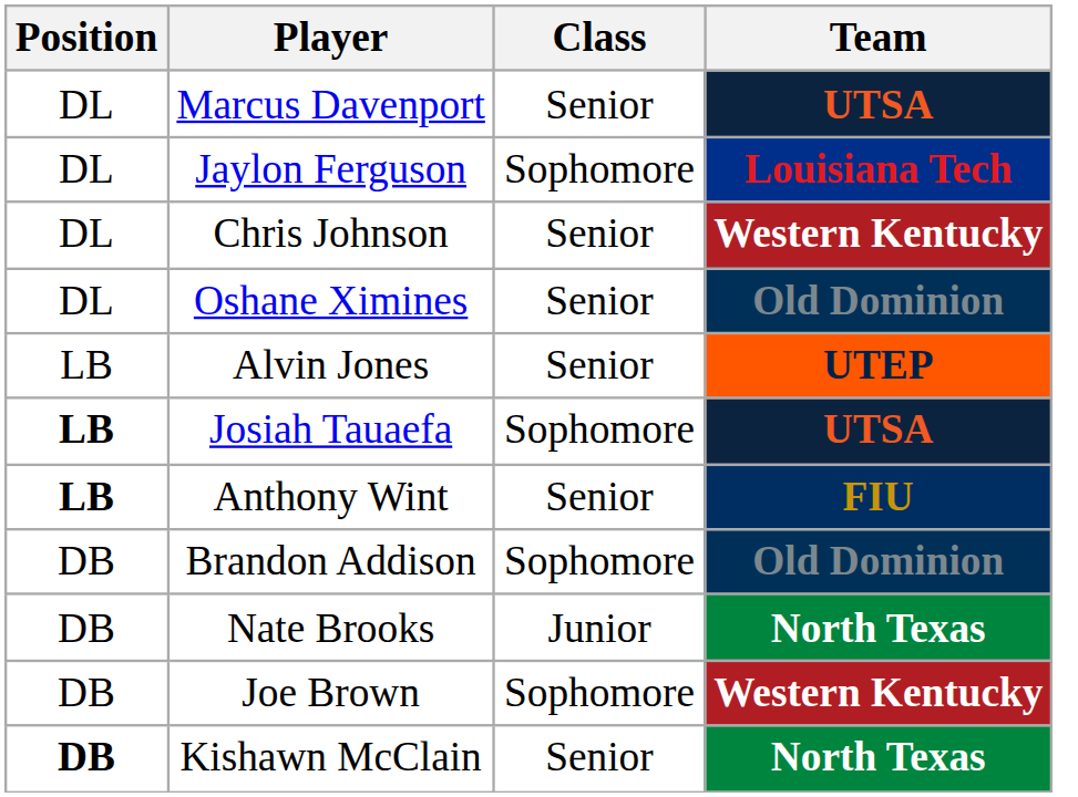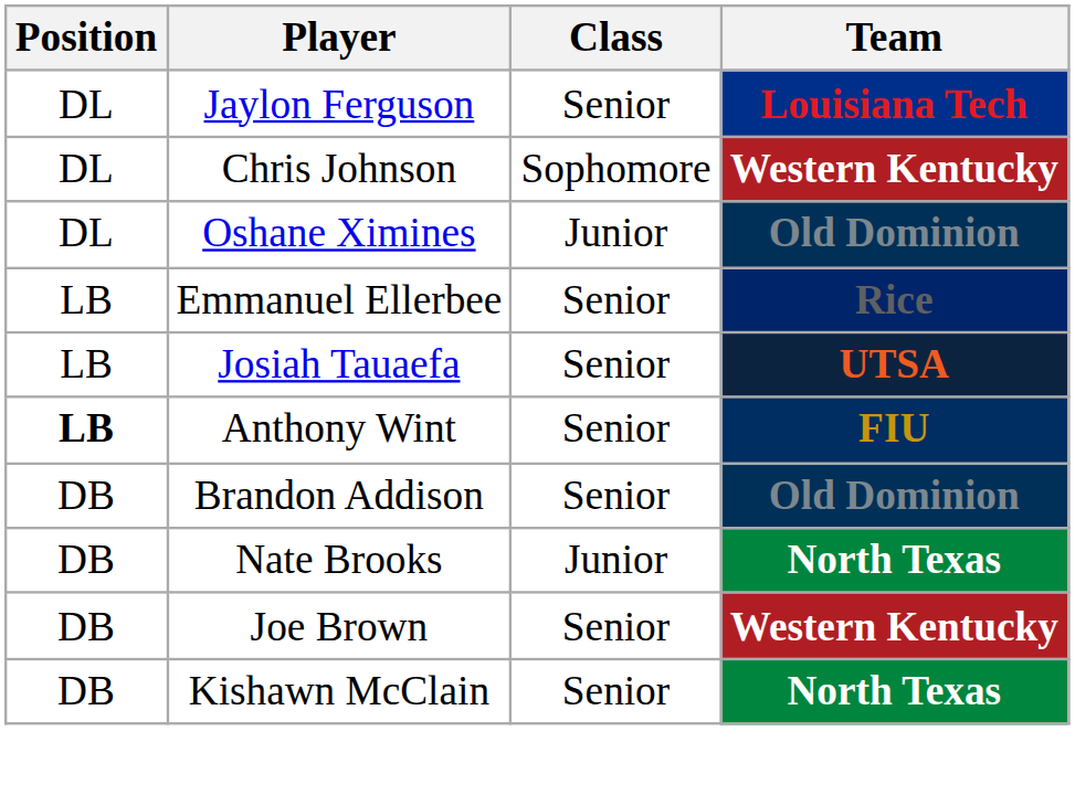 <table class="wikitable sortable">
 <tr>
 <th>Position</th>
 <th>Player</th>
 <th>Class</th>
 <th>Team</th>
 </tr>
 <tr style="text-align:center;">
 <td style="background:white">DL</td>
-<td style="background:white"><a href='#'>Marcus Davenport</a></td>
+<td style="background:white"><a href='#'>Jaylon Ferguson</a></td>
 <td style="background:white">Senior</td>
-<th style="background:#0c2340; color:#f15a22;">UTSA</th>
-</tr>
-<tr style="text-align:center;">
-<td style="background:white">DL</td>
-<td style="background:white"><a href='#'>Jaylon Ferguson</a></td>
-<td style="background:white">Sophomore</td>
 <th style="background:#002F8B; color:#E31B23;">Louisiana Tech</th>
 </tr>
 <tr style="text-align:center;">
 <td style="background:white">DL</td>
 <td style="background:white">Chris Johnson</td>
-<td style="background:white">Senior</td>
+<td style="background:white">Sophomore</td>
 <th style="background:#B01E24; color:#FFFFFF;">Western Kentucky</th>
 </tr>
 <tr style="text-align:center;">
 <td style="background:white">DL</td>
 <td style="background:white"><a href='#'>Oshane Ximines</a></td>
-<td style="background:white">Senior</td>
+<td style="background:white">Junior</td>
 <th style="background:#003057; color:#7c878e;">Old Dominion</th>
 </tr>
 <tr style="text-align:center;">
 <td style="background:white">LB</td>
-<td style="background:white">Alvin Jones</td>
+<td style="background:white">Emmanuel Ellerbee</td>
 <td style="background:white">Senior</td>
-<th style="background:#ff5600; color:#002147;">UTEP</th>
+<th style="background:#002469; color:#5e6062;">Rice</th>
 </tr>
 <tr style="text-align:center;">
-<td style="background:white"><strong>LB</strong></td>
+<td style="background:white">LB</td>
 <td style="background:white"><a href='#'>Josiah Tauaefa</a></td>
-<td style="background:white">Sophomore</td>
+<td style="background:white">Senior</td>
 <th style="background:#0c2340; color:#f15a22;">UTSA</th>
 </tr>
 <tr style="text-align:center;">
 <td style="background:white"><strong>LB</strong></td>
 <td style="background:white">Anthony Wint</td>
 <td style="background:white">Senior</td>
 <th style="background:#002d62; color:#c5960c;">FIU</th>
 </tr>
 <tr style="text-align:center;">
 <td style="background:white">DB</td>
 <td style="background:white">Brandon Addison</td>
-<td style="background:white">Sophomore</td>
+<td style="background:white">Senior</td>
 <th style="background:#003057; color:#7c878e;">Old Dominion</th>
 </tr>
 <tr style="text-align:center;">
 <td style="background:white">DB</td>
 <td style="background:white">Nate Brooks</td>
 <td style="background:white">Junior</td>
 <th style="background:#00853E; color:#FFFFFF;">North Texas</th>
 </tr>
 <tr style="text-align:center;">
 <td style="background:white">DB</td>
 <td style="background:white">Joe Brown</td>
-<td style="background:white">Sophomore</td>
+<td style="background:white">Senior</td>
 <th style="background:#B01E24; color:#FFFFFF;">Western Kentucky</th>
 </tr>
 <tr style="text-align:center;">
-<td style="background:white"><strong>DB</strong></td>
+<td style="background:white">DB</td>
 <td style="background:white">Kishawn McClain</td>
 <td style="background:white">Senior</td>
 <th style="background:#00853E; color:#FFFFFF;">North Texas</th>
 </tr>
 </table>
